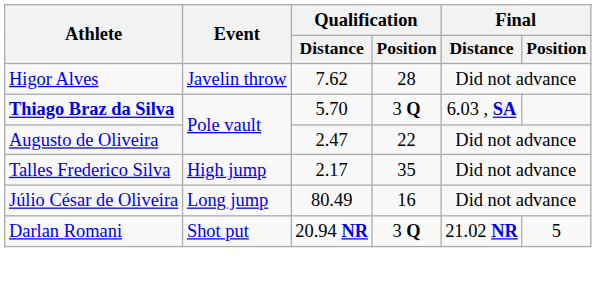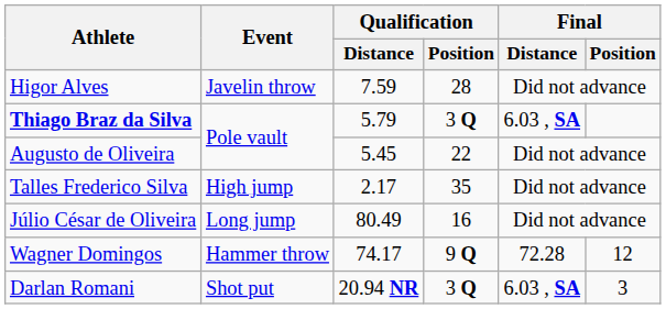 <table class=wikitable style="font-size:90%">
 <tr>
 <th rowspan="2">Athlete</th>
 <th rowspan="2">Event</th>
 <th colspan="2">Qualification</th>
 <th colspan="2">Final</th>
 </tr>
 <tr style="font-size:95%">
 <th>Distance</th>
 <th>Position</th>
 <th>Distance</th>
 <th>Position</th>
 </tr>
 <tr align=center>
 <td align=left><a href='#'>Higor Alves</a></td>
 <td align=left><a href='#'>Javelin throw</a></td>
-<td>7.62</td>
+<td>7.59</td>
 <td>28</td>
 <td colspan=2>Did not advance</td>
 </tr>
 <tr align=center>
 <td align=left><strong><a href='#'>Thiago Braz da Silva</a></strong></td>
 <td align=left rowspan=2><a href='#'>Pole vault</a></td>
-<td>5.70</td>
+<td>5.79</td>
 <td>3 <strong>Q</strong></td>
 <td>6.03 ,  <strong><a href='#'>SA</a></strong></td>
 <td></td>
 </tr>
 <tr align=center>
 <td align=left><a href='#'>Augusto de Oliveira</a></td>
-<td>2.47</td>
+<td>5.45</td>
 <td>22</td>
 <td colspan=2>Did not advance</td>
 </tr>
 <tr align=center>
 <td align=left><a href='#'>Talles Frederico Silva</a></td>
 <td align=left><a href='#'>High jump</a></td>
 <td>2.17</td>
 <td>35</td>
 <td colspan=2>Did not advance</td>
 </tr>
 <tr align=center>
 <td align=left><a href='#'>Júlio César de Oliveira</a></td>
 <td align=left><a href='#'>Long jump</a></td>
 <td>80.49</td>
 <td>16</td>
 <td colspan=2>Did not advance</td>
 </tr>
 <tr align=center>
+<td align=left><a href='#'>Wagner Domingos</a></td>
+<td align=left><a href='#'>Hammer throw</a></td>
+<td>74.17</td>
+<td>9 <strong>Q</strong></td>
+<td>72.28</td>
+<td>12</td>
+</tr>
+<tr align=center>
 <td align=left><a href='#'>Darlan Romani</a></td>
 <td align=left><a href='#'>Shot put</a></td>
 <td>20.94 <strong><a href='#'>NR</a></strong></td>
 <td>3 <strong>Q</strong></td>
-<td>21.02 <strong><a href='#'>NR</a></strong></td>
-<td>5</td>
+<td>6.03 ,  <strong><a href='#'>SA</a></strong></td>
+<td>3</td>
 </tr>
 </table>
